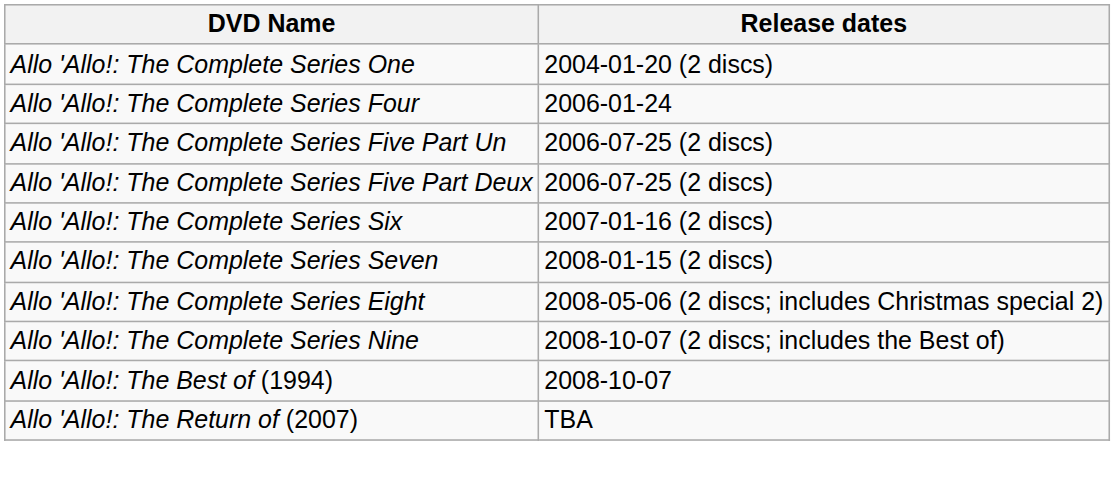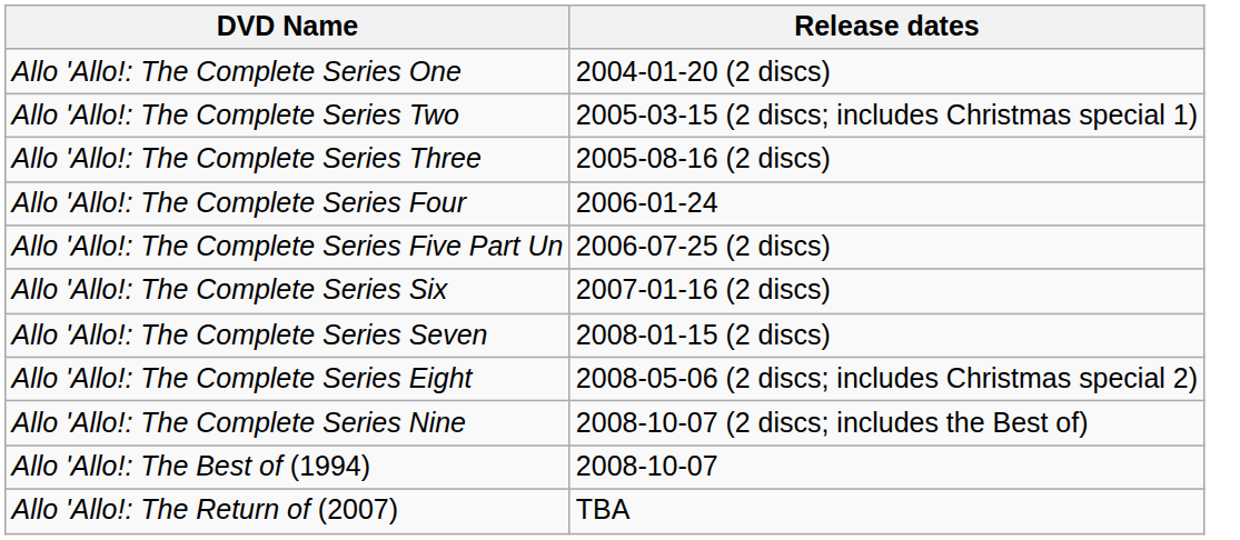 <table class="wikitable">
 <tr>
 <th>DVD Name</th>
 <th>Release dates</th>
 </tr>
 <tr>
 <td><em>Allo 'Allo!: The Complete Series One</em></td>
 <td>2004-01-20 (2 discs)</td>
 </tr>
 <tr>
+<td><em>Allo 'Allo!: The Complete Series Two</em></td>
+<td>2005-03-15 (2 discs; includes Christmas special 1)</td>
+</tr>
+<tr>
+<td><em>Allo 'Allo!: The Complete Series Three</em></td>
+<td>2005-08-16 (2 discs)</td>
+</tr>
+<tr>
 <td><em>Allo 'Allo!: The Complete Series Four</em></td>
 <td>2006-01-24</td>
 </tr>
 <tr>
 <td><em>Allo 'Allo!: The Complete Series Five Part Un</em></td>
-<td>2006-07-25 (2 discs)</td>
-</tr>
-<tr>
-<td><em>Allo 'Allo!: The Complete Series Five Part Deux</em></td>
 <td>2006-07-25 (2 discs)</td>
 </tr>
 <tr>
 <td><em>Allo 'Allo!: The Complete Series Six</em></td>
 <td>2007-01-16 (2 discs)</td>
 </tr>
 <tr>
 <td><em>Allo 'Allo!: The Complete Series Seven</em></td>
 <td>2008-01-15 (2 discs)</td>
 </tr>
 <tr>
 <td><em>Allo 'Allo!: The Complete Series Eight</em></td>
 <td>2008-05-06 (2 discs; includes Christmas special 2)</td>
 </tr>
 <tr>
 <td><em>Allo 'Allo!: The Complete Series Nine</em></td>
 <td>2008-10-07 (2 discs; includes the Best of)</td>
 </tr>
 <tr>
 <td><em>Allo 'Allo!: The Best of</em> (1994)</td>
 <td>2008-10-07</td>
 </tr>
 <tr>
 <td><em>Allo 'Allo!: The Return of</em> (2007)</td>
 <td>TBA</td>
 </tr>
 </table>
